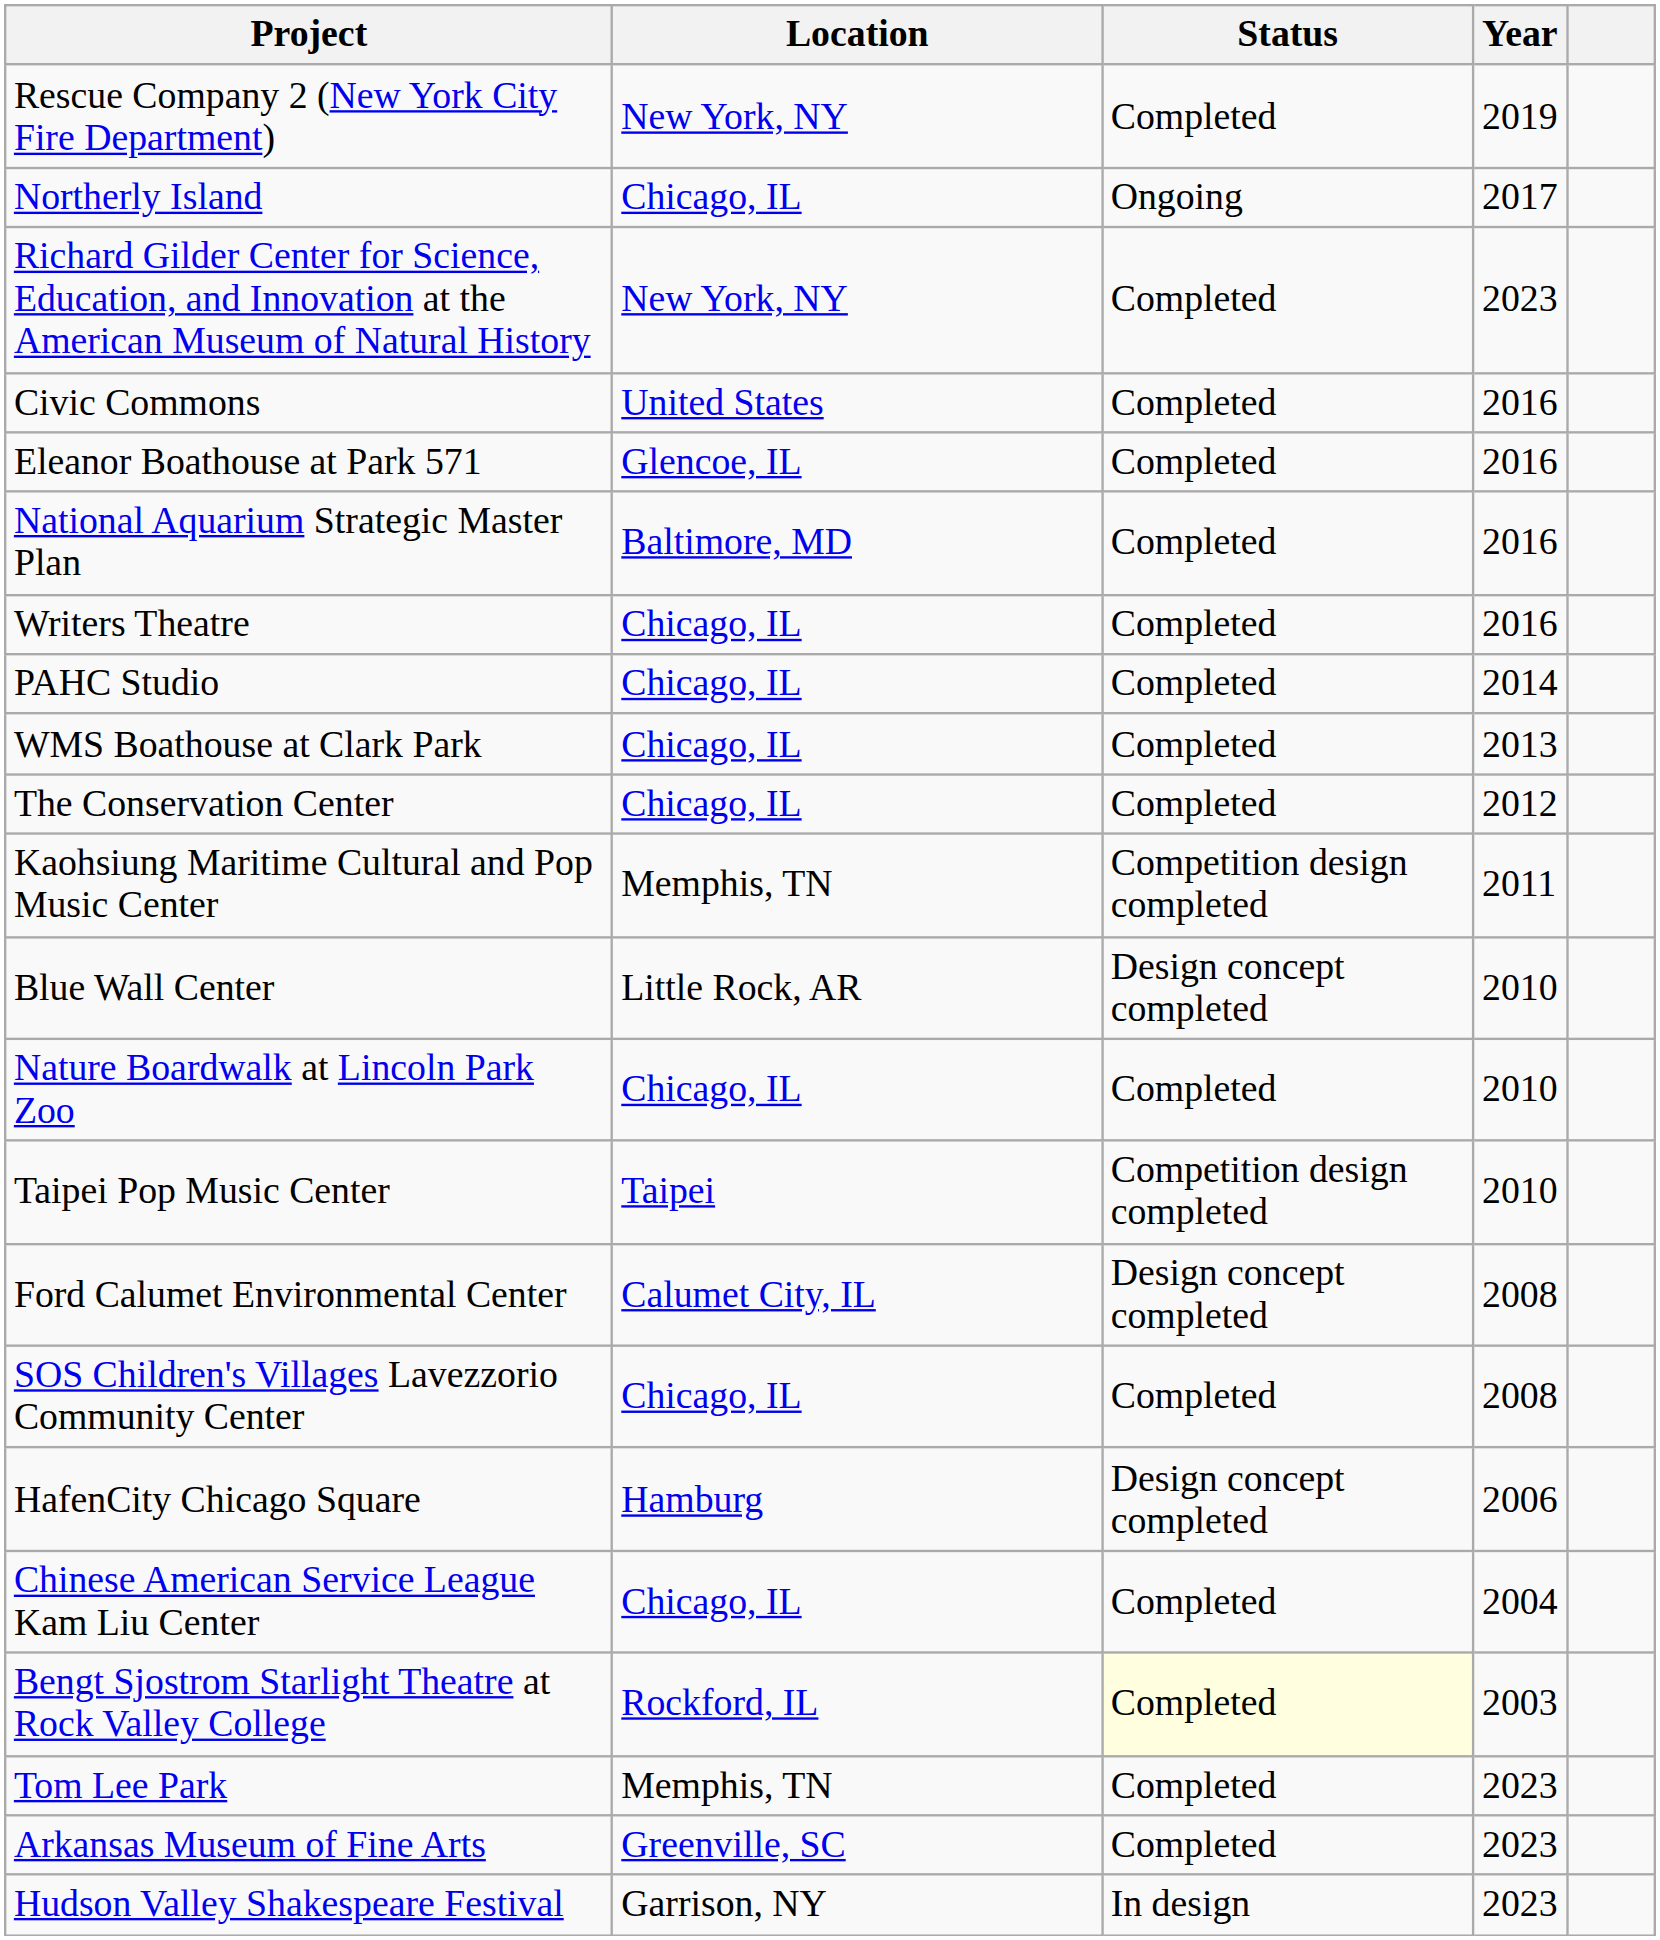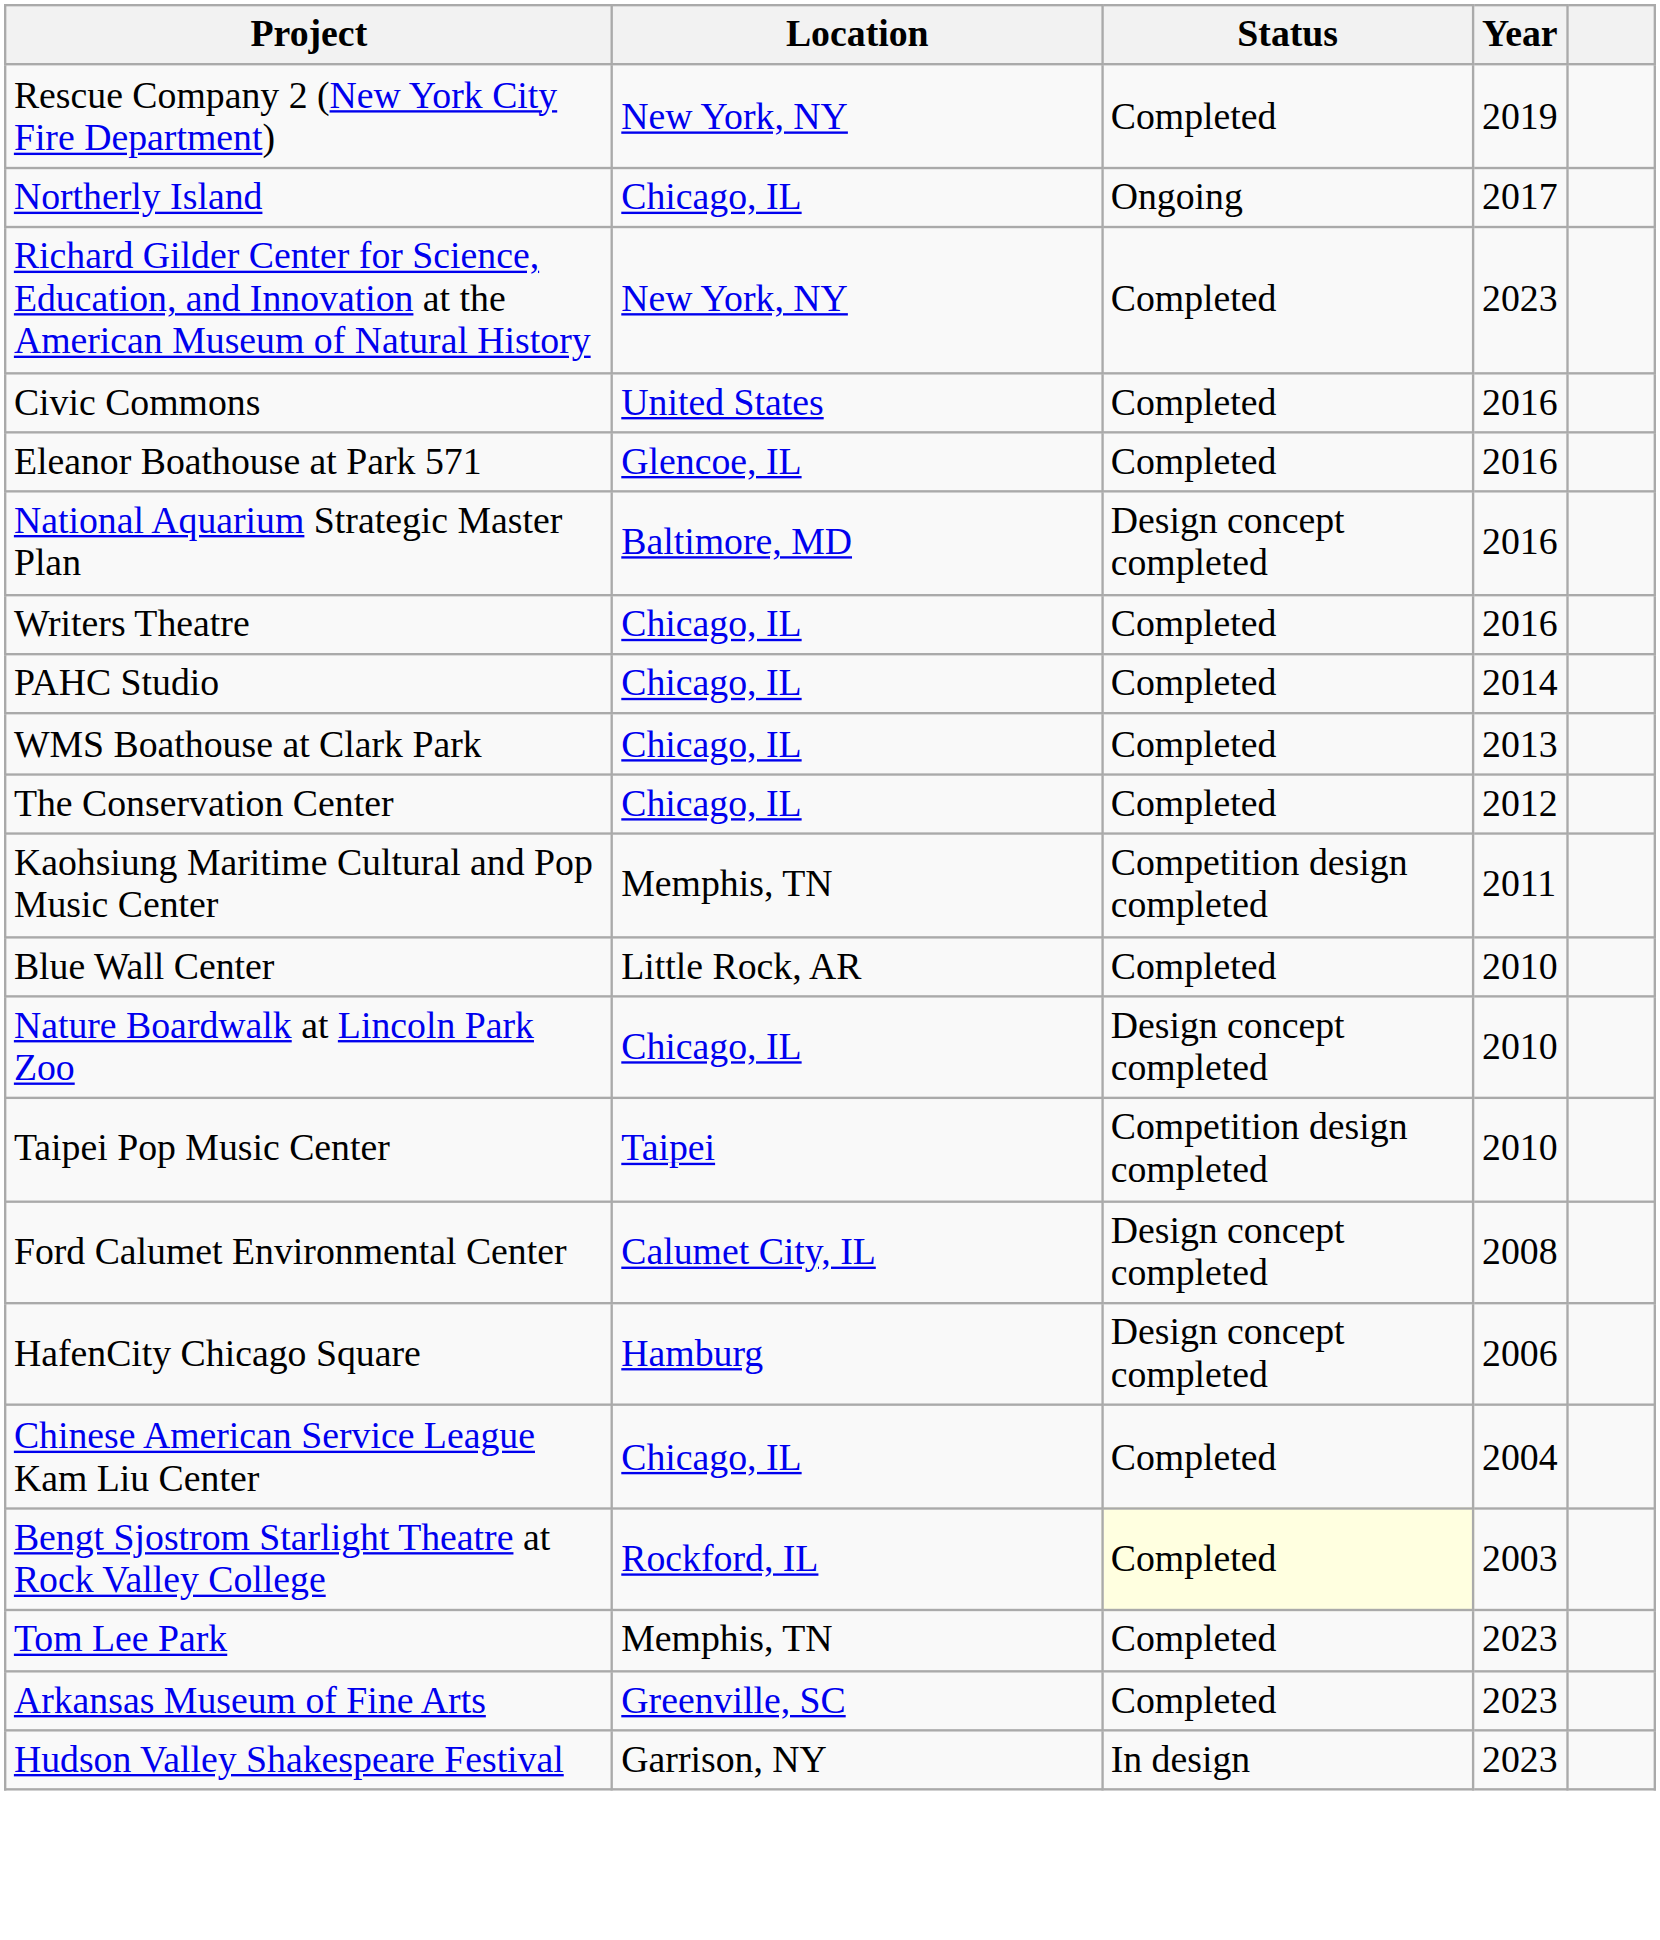 <table class="wikitable sortable">
 <tr>
 <th width="250">Project</th>
 <th width="200">Location</th>
 <th width="150">Status</th>
 <th align="center" width="30">Year</th>
 <th width="30"></th>
 </tr>
 <tr>
 <td>Rescue Company 2 (<a href='#'>New York City Fire Department</a>)</td>
 <td> <a href='#'>New York, NY</a></td>
 <td>Completed</td>
 <td>2019</td>
 <td></td>
 </tr>
 <tr>
 <td><a href='#'>Northerly Island</a></td>
 <td align="left"> <a href='#'>Chicago, IL</a></td>
 <td>Ongoing</td>
 <td>2017</td>
 <td></td>
 </tr>
 <tr>
 <td><a href='#'>Richard Gilder Center for Science, Education, and Innovation</a> at the <a href='#'>American Museum of Natural History</a></td>
 <td> <a href='#'>New York, NY</a></td>
 <td>Completed</td>
 <td>2023</td>
 <td></td>
 </tr>
 <tr>
 <td>Civic Commons</td>
 <td> <a href='#'>United States</a></td>
 <td>Completed</td>
 <td>2016</td>
 <td></td>
 </tr>
 <tr>
 <td>Eleanor Boathouse at Park 571</td>
 <td align="left"> <a href='#'>Glencoe, IL</a></td>
 <td>Completed</td>
 <td>2016</td>
 <td></td>
 </tr>
 <tr>
 <td><a href='#'>National Aquarium</a> Strategic Master Plan</td>
 <td align="left"> <a href='#'>Baltimore, MD</a></td>
-<td>Completed</td>
+<td>Design concept completed</td>
 <td>2016</td>
 <td></td>
 </tr>
 <tr>
 <td>Writers Theatre</td>
 <td> <a href='#'>Chicago, IL</a></td>
 <td>Completed</td>
 <td>2016</td>
 <td></td>
 </tr>
 <tr>
 <td>PAHC Studio</td>
 <td align="left"> <a href='#'>Chicago, IL</a></td>
 <td>Completed</td>
 <td>2014</td>
 <td></td>
 </tr>
 <tr>
 <td>WMS Boathouse at Clark Park</td>
 <td align="left"> <a href='#'>Chicago, IL</a></td>
 <td>Completed</td>
 <td>2013</td>
 <td></td>
 </tr>
 <tr>
 <td>The Conservation Center</td>
 <td align="left"> <a href='#'>Chicago, IL</a></td>
 <td>Completed</td>
 <td>2012</td>
 <td></td>
 </tr>
 <tr>
 <td>Kaohsiung Maritime Cultural and Pop Music Center</td>
 <td> Memphis, TN</td>
 <td>Competition design completed</td>
 <td>2011</td>
 <td></td>
 </tr>
 <tr>
 <td>Blue Wall Center</td>
 <td> Little Rock, AR</td>
-<td>Design concept completed</td>
+<td>Completed</td>
 <td>2010</td>
 <td></td>
 </tr>
 <tr>
 <td><a href='#'>Nature Boardwalk</a> at <a href='#'>Lincoln Park Zoo</a></td>
 <td align="left"> <a href='#'>Chicago, IL</a></td>
-<td>Completed</td>
+<td>Design concept completed</td>
 <td>2010</td>
 <td></td>
 </tr>
 <tr>
 <td>Taipei Pop Music Center</td>
 <td align="left"> <a href='#'>Taipei</a></td>
 <td>Competition design completed</td>
 <td>2010</td>
 <td></td>
 </tr>
 <tr>
 <td>Ford Calumet Environmental Center</td>
 <td align="left"> <a href='#'>Calumet City, IL</a></td>
 <td>Design concept completed</td>
-<td>2008</td>
-<td></td>
-</tr>
-<tr>
-<td><a href='#'>SOS Children's Villages</a> Lavezzorio Community Center</td>
-<td align="left"> <a href='#'>Chicago, IL</a></td>
-<td>Completed</td>
 <td>2008</td>
 <td></td>
 </tr>
 <tr>
 <td>HafenCity Chicago Square</td>
 <td align="left"> <a href='#'>Hamburg</a></td>
 <td>Design concept completed</td>
 <td>2006</td>
 <td></td>
 </tr>
 <tr>
 <td><a href='#'>Chinese American Service League</a> Kam Liu Center</td>
 <td align="left"> <a href='#'>Chicago, IL</a></td>
 <td>Completed</td>
 <td>2004</td>
 <td></td>
 </tr>
 <tr>
 <td><a href='#'>Bengt Sjostrom Starlight Theatre</a> at <a href='#'>Rock Valley College</a></td>
 <td align="left"> <a href='#'>Rockford, IL</a></td>
 <td style="background: lightyellow;">Completed</td>
 <td>2003</td>
 <td></td>
 </tr>
 <tr>
 <td><a href='#'>Tom Lee Park</a></td>
 <td> Memphis, TN</td>
 <td>Completed</td>
 <td>2023</td>
 <td></td>
 </tr>
 <tr>
 <td><a href='#'>Arkansas Museum of Fine Arts</a></td>
 <td align="left"> <a href='#'>Greenville, SC</a></td>
 <td>Completed</td>
 <td>2023</td>
 <td></td>
 </tr>
 <tr>
 <td><a href='#'>Hudson Valley Shakespeare Festival</a></td>
 <td> Garrison, NY</td>
 <td>In design</td>
 <td>2023</td>
 <td></td>
 </tr>
 </table>
